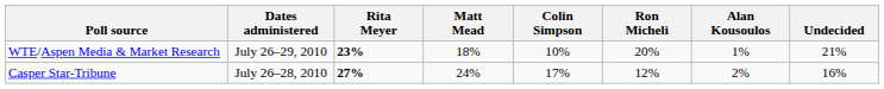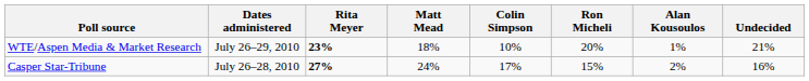 <table class="wikitable">
 <tr valign=bottom>
 <th style="width:260px;">Poll source</th>
 <th style="width:120px;">Dates administered</th>
 <th style="width:100px;">Rita<br>Meyer</th>
 <th style="width:100px;">Matt<br>Mead</th>
 <th style="width:100px;">Colin<br>Simpson</th>
 <th style="width:100px;">Ron<br>Micheli</th>
 <th style="width:110px;">Alan<br>Kousoulos</th>
 <th style="width:100px;">Undecided</th>
 </tr>
 <tr>
 <td><a href='#'>WTE</a>/<a href='#'>Aspen Media & Market Research</a></td>
 <td align=center>July 26–29, 2010</td>
 <td><strong>23%</strong></td>
 <td align=center>18%</td>
 <td align=center>10%</td>
 <td align=center>20%</td>
 <td align=center>1%</td>
 <td align=center>21%</td>
 </tr>
 <tr>
 <td><a href='#'>Casper Star-Tribune</a></td>
 <td align=center>July 26–28, 2010</td>
 <td><strong>27%</strong></td>
 <td align=center>24%</td>
 <td align=center>17%</td>
-<td align=center>12%</td>
+<td align=center>15%</td>
 <td align=center>2%</td>
 <td align=center>16%</td>
 </tr>
 </table>
